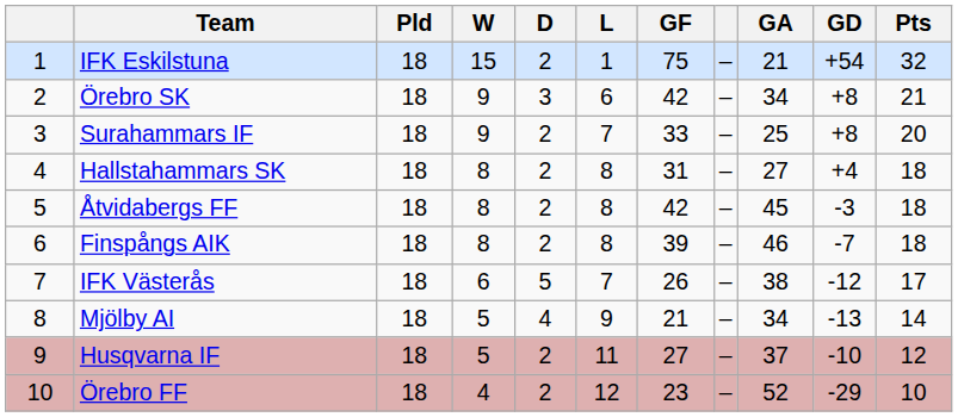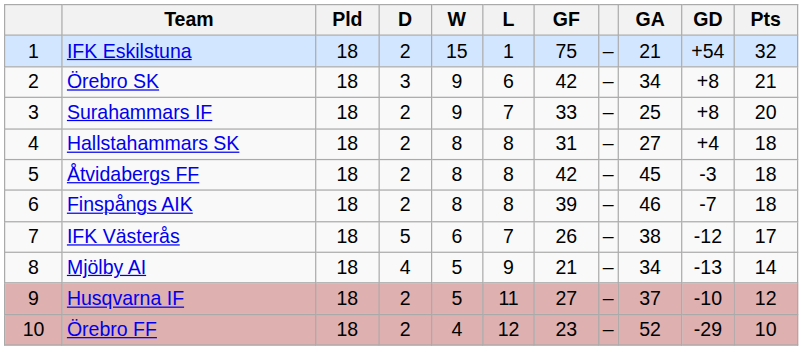 <table class="wikitable" style="text-align: center;">
 <tr>
 <th style="width: 40px;"></th>
 <th style="width: 200px;">Team</th>
 <th style="width: 45px;">Pld</th>
+<th style="width: 35px;">D</th>
 <th style="width: 35px;">W</th>
-<th style="width: 35px;">D</th>
 <th style="width: 35px;">L</th>
 <th style="width: 45px;">GF</th>
 <th></th>
 <th style="width: 45px;">GA</th>
 <th style="width: 35px;">GD</th>
 <th style="width: 45px;">Pts</th>
 </tr>
 <tr style="background: #d2e6ff">
 <td>1</td>
 <td style="text-align: left;"><a href='#'>IFK Eskilstuna</a></td>
 <td>18</td>
+<td>2</td>
 <td>15</td>
-<td>2</td>
 <td>1</td>
 <td>75</td>
 <td>–</td>
 <td>21</td>
 <td>+54</td>
 <td>32</td>
 </tr>
 <tr>
 <td>2</td>
 <td style="text-align: left;"><a href='#'>Örebro SK</a></td>
 <td>18</td>
+<td>3</td>
 <td>9</td>
-<td>3</td>
 <td>6</td>
 <td>42</td>
 <td>–</td>
 <td>34</td>
 <td>+8</td>
 <td>21</td>
 </tr>
 <tr>
 <td>3</td>
 <td style="text-align: left;"><a href='#'>Surahammars IF</a></td>
 <td>18</td>
+<td>2</td>
 <td>9</td>
-<td>2</td>
 <td>7</td>
 <td>33</td>
 <td>–</td>
 <td>25</td>
 <td>+8</td>
 <td>20</td>
 </tr>
 <tr>
 <td>4</td>
 <td style="text-align: left;"><a href='#'>Hallstahammars SK</a></td>
 <td>18</td>
+<td>2</td>
 <td>8</td>
-<td>2</td>
 <td>8</td>
 <td>31</td>
 <td>–</td>
 <td>27</td>
 <td>+4</td>
 <td>18</td>
 </tr>
 <tr>
 <td>5</td>
 <td style="text-align: left;"><a href='#'>Åtvidabergs FF</a></td>
 <td>18</td>
+<td>2</td>
 <td>8</td>
-<td>2</td>
 <td>8</td>
 <td>42</td>
 <td>–</td>
 <td>45</td>
 <td>-3</td>
 <td>18</td>
 </tr>
 <tr>
 <td>6</td>
 <td style="text-align: left;"><a href='#'>Finspångs AIK</a></td>
 <td>18</td>
+<td>2</td>
 <td>8</td>
-<td>2</td>
 <td>8</td>
 <td>39</td>
 <td>–</td>
 <td>46</td>
 <td>-7</td>
 <td>18</td>
 </tr>
 <tr>
 <td>7</td>
 <td style="text-align: left;"><a href='#'>IFK Västerås</a></td>
 <td>18</td>
+<td>5</td>
 <td>6</td>
-<td>5</td>
 <td>7</td>
 <td>26</td>
 <td>–</td>
 <td>38</td>
 <td>-12</td>
 <td>17</td>
 </tr>
 <tr>
 <td>8</td>
 <td style="text-align: left;"><a href='#'>Mjölby AI</a></td>
 <td>18</td>
+<td>4</td>
 <td>5</td>
-<td>4</td>
 <td>9</td>
 <td>21</td>
 <td>–</td>
 <td>34</td>
 <td>-13</td>
 <td>14</td>
 </tr>
 <tr style="background: #deb0b0">
 <td>9</td>
 <td style="text-align: left;"><a href='#'>Husqvarna IF</a></td>
 <td>18</td>
+<td>2</td>
 <td>5</td>
-<td>2</td>
 <td>11</td>
 <td>27</td>
 <td>–</td>
 <td>37</td>
 <td>-10</td>
 <td>12</td>
 </tr>
 <tr style="background: #deb0b0">
 <td>10</td>
 <td style="text-align: left;"><a href='#'>Örebro FF</a></td>
 <td>18</td>
+<td>2</td>
 <td>4</td>
-<td>2</td>
 <td>12</td>
 <td>23</td>
 <td>–</td>
 <td>52</td>
 <td>-29</td>
 <td>10</td>
 </tr>
 </table>
